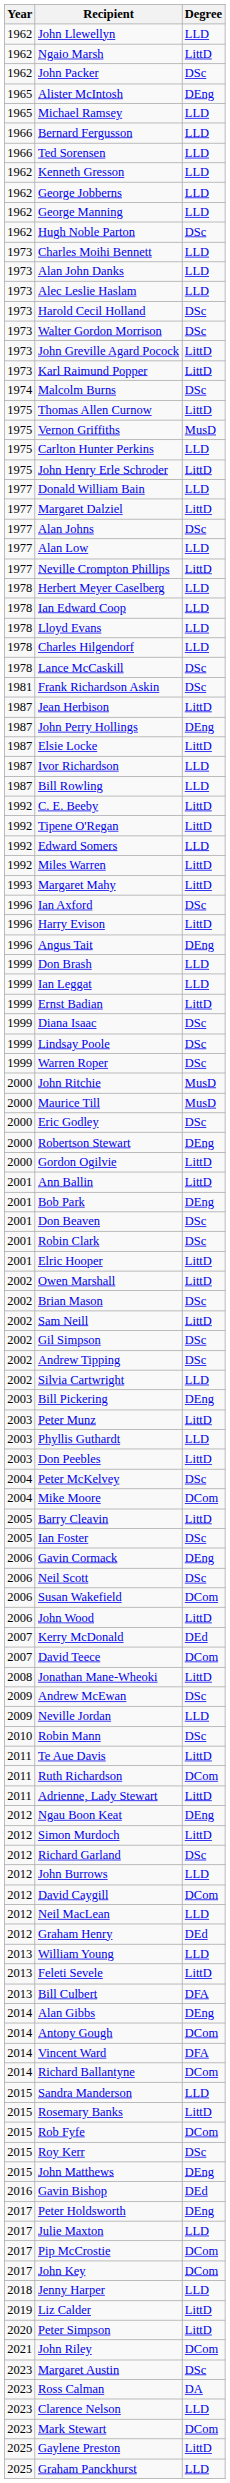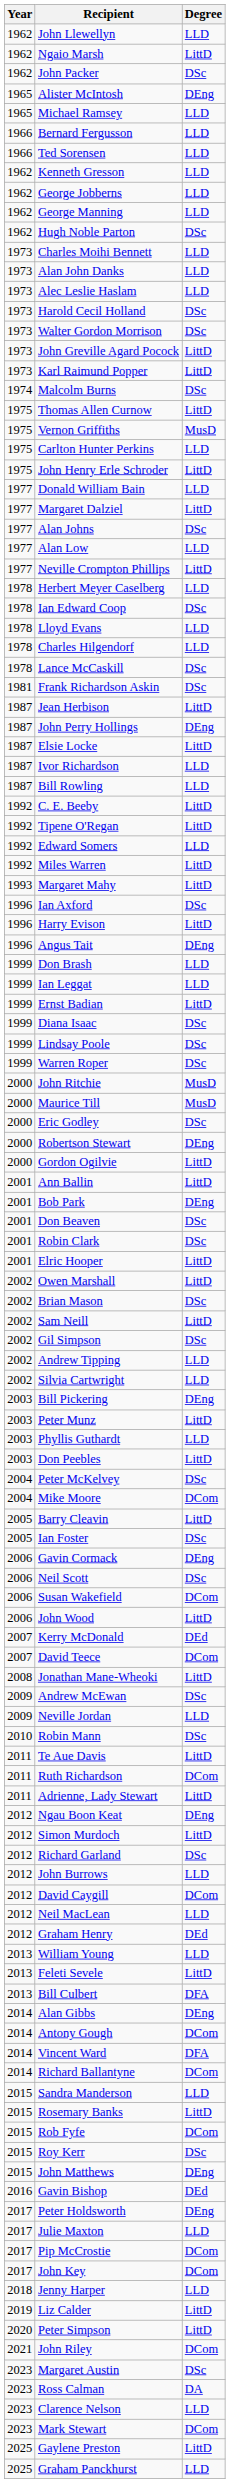 <table class="wikitable">
 <tr>
 <th>Year</th>
 <th>Recipient</th>
 <th>Degree</th>
 </tr>
 <tr>
 <td>1962</td>
 <td><a href='#'>John Llewellyn</a></td>
 <td><a href='#'>LLD</a></td>
 </tr>
 <tr>
 <td>1962</td>
 <td><a href='#'>Ngaio Marsh</a></td>
 <td><a href='#'>LittD</a></td>
 </tr>
 <tr>
 <td>1962</td>
 <td><a href='#'>John Packer</a></td>
 <td><a href='#'>DSc</a></td>
 </tr>
 <tr>
 <td>1965</td>
 <td><a href='#'>Alister McIntosh</a></td>
 <td><a href='#'>DEng</a></td>
 </tr>
 <tr>
 <td>1965</td>
 <td><a href='#'>Michael Ramsey</a></td>
 <td><a href='#'>LLD</a></td>
 </tr>
 <tr>
 <td>1966</td>
 <td><a href='#'>Bernard Fergusson</a></td>
 <td><a href='#'>LLD</a></td>
 </tr>
 <tr>
 <td>1966</td>
 <td><a href='#'>Ted Sorensen</a></td>
 <td><a href='#'>LLD</a></td>
 </tr>
 <tr>
 <td>1962</td>
 <td><a href='#'>Kenneth Gresson</a></td>
 <td><a href='#'>LLD</a></td>
 </tr>
 <tr>
 <td>1962</td>
 <td><a href='#'>George Jobberns</a></td>
 <td><a href='#'>LLD</a></td>
 </tr>
 <tr>
 <td>1962</td>
 <td><a href='#'>George Manning</a></td>
 <td><a href='#'>LLD</a></td>
 </tr>
 <tr>
 <td>1962</td>
 <td><a href='#'>Hugh Noble Parton</a></td>
 <td><a href='#'>DSc</a></td>
 </tr>
 <tr>
 <td>1973</td>
 <td><a href='#'>Charles Moihi Bennett</a></td>
 <td><a href='#'>LLD</a></td>
 </tr>
 <tr>
 <td>1973</td>
 <td><a href='#'>Alan John Danks</a></td>
 <td><a href='#'>LLD</a></td>
 </tr>
 <tr>
 <td>1973</td>
 <td><a href='#'>Alec Leslie Haslam</a></td>
 <td><a href='#'>LLD</a></td>
 </tr>
 <tr>
 <td>1973</td>
 <td><a href='#'>Harold Cecil Holland</a></td>
 <td><a href='#'>DSc</a></td>
 </tr>
 <tr>
 <td>1973</td>
 <td><a href='#'>Walter Gordon Morrison</a></td>
 <td><a href='#'>DSc</a></td>
 </tr>
 <tr>
 <td>1973</td>
 <td><a href='#'>John Greville Agard Pocock</a></td>
 <td><a href='#'>LittD</a></td>
 </tr>
 <tr>
 <td>1973</td>
 <td><a href='#'>Karl Raimund Popper</a></td>
 <td><a href='#'>LittD</a></td>
 </tr>
 <tr>
 <td>1974</td>
 <td><a href='#'>Malcolm Burns</a></td>
 <td><a href='#'>DSc</a></td>
 </tr>
 <tr>
 <td>1975</td>
 <td><a href='#'>Thomas Allen Curnow</a></td>
 <td><a href='#'>LittD</a></td>
 </tr>
 <tr>
 <td>1975</td>
 <td><a href='#'>Vernon Griffiths</a></td>
 <td><a href='#'>MusD</a></td>
 </tr>
 <tr>
 <td>1975</td>
 <td><a href='#'>Carlton Hunter Perkins</a></td>
 <td><a href='#'>LLD</a></td>
 </tr>
 <tr>
 <td>1975</td>
 <td><a href='#'>John Henry Erle Schroder</a></td>
 <td><a href='#'>LittD</a></td>
 </tr>
 <tr>
 <td>1977</td>
 <td><a href='#'>Donald William Bain</a></td>
 <td><a href='#'>LLD</a></td>
 </tr>
 <tr>
 <td>1977</td>
 <td><a href='#'>Margaret Dalziel</a></td>
 <td><a href='#'>LittD</a></td>
 </tr>
 <tr>
 <td>1977</td>
 <td><a href='#'>Alan Johns</a></td>
 <td><a href='#'>DSc</a></td>
 </tr>
 <tr>
 <td>1977</td>
 <td><a href='#'>Alan Low</a></td>
 <td><a href='#'>LLD</a></td>
 </tr>
 <tr>
 <td>1977</td>
 <td><a href='#'>Neville Crompton Phillips</a></td>
 <td><a href='#'>LittD</a></td>
 </tr>
 <tr>
 <td>1978</td>
 <td><a href='#'>Herbert Meyer Caselberg</a></td>
 <td><a href='#'>LLD</a></td>
 </tr>
 <tr>
 <td>1978</td>
 <td><a href='#'>Ian Edward Coop</a></td>
-<td><a href='#'>LLD</a></td>
+<td><a href='#'>DSc</a></td>
 </tr>
 <tr>
 <td>1978</td>
 <td><a href='#'>Lloyd Evans</a></td>
 <td><a href='#'>LLD</a></td>
 </tr>
 <tr>
 <td>1978</td>
 <td><a href='#'>Charles Hilgendorf</a></td>
 <td><a href='#'>LLD</a></td>
 </tr>
 <tr>
 <td>1978</td>
 <td><a href='#'>Lance McCaskill</a></td>
 <td><a href='#'>DSc</a></td>
 </tr>
 <tr>
 <td>1981</td>
 <td><a href='#'>Frank Richardson Askin</a></td>
 <td><a href='#'>DSc</a></td>
 </tr>
 <tr>
 <td>1987</td>
 <td><a href='#'>Jean Herbison</a></td>
 <td><a href='#'>LittD</a></td>
 </tr>
 <tr>
 <td>1987</td>
 <td><a href='#'>John Perry Hollings</a></td>
 <td><a href='#'>DEng</a></td>
 </tr>
 <tr>
 <td>1987</td>
 <td><a href='#'>Elsie Locke</a></td>
 <td><a href='#'>LittD</a></td>
 </tr>
 <tr>
 <td>1987</td>
 <td><a href='#'>Ivor Richardson</a></td>
 <td><a href='#'>LLD</a></td>
 </tr>
 <tr>
 <td>1987</td>
 <td><a href='#'>Bill Rowling</a></td>
 <td><a href='#'>LLD</a></td>
 </tr>
 <tr>
 <td>1992</td>
 <td><a href='#'>C. E. Beeby</a></td>
 <td><a href='#'>LittD</a></td>
 </tr>
 <tr>
 <td>1992</td>
 <td><a href='#'>Tipene O'Regan</a></td>
 <td><a href='#'>LittD</a></td>
 </tr>
 <tr>
 <td>1992</td>
 <td><a href='#'>Edward Somers</a></td>
 <td><a href='#'>LLD</a></td>
 </tr>
 <tr>
 <td>1992</td>
 <td><a href='#'>Miles Warren</a></td>
 <td><a href='#'>LittD</a></td>
 </tr>
 <tr>
 <td>1993</td>
 <td><a href='#'>Margaret Mahy</a></td>
 <td><a href='#'>LittD</a></td>
 </tr>
 <tr>
 <td>1996</td>
 <td><a href='#'>Ian Axford</a></td>
 <td><a href='#'>DSc</a></td>
 </tr>
 <tr>
 <td>1996</td>
 <td><a href='#'>Harry Evison</a></td>
 <td><a href='#'>LittD</a></td>
 </tr>
 <tr>
 <td>1996</td>
 <td><a href='#'>Angus Tait</a></td>
 <td><a href='#'>DEng</a></td>
 </tr>
 <tr>
 <td>1999</td>
 <td><a href='#'>Don Brash</a></td>
 <td><a href='#'>LLD</a></td>
 </tr>
 <tr>
 <td>1999</td>
 <td><a href='#'>Ian Leggat</a></td>
 <td><a href='#'>LLD</a></td>
 </tr>
 <tr>
 <td>1999</td>
 <td><a href='#'>Ernst Badian</a></td>
 <td><a href='#'>LittD</a></td>
 </tr>
 <tr>
 <td>1999</td>
 <td><a href='#'>Diana Isaac</a></td>
 <td><a href='#'>DSc</a></td>
 </tr>
 <tr>
 <td>1999</td>
 <td><a href='#'>Lindsay Poole</a></td>
 <td><a href='#'>DSc</a></td>
 </tr>
 <tr>
 <td>1999</td>
 <td><a href='#'>Warren Roper</a></td>
 <td><a href='#'>DSc</a></td>
 </tr>
 <tr>
 <td>2000</td>
 <td><a href='#'>John Ritchie</a></td>
 <td><a href='#'>MusD</a></td>
 </tr>
 <tr>
 <td>2000</td>
 <td><a href='#'>Maurice Till</a></td>
 <td><a href='#'>MusD</a></td>
 </tr>
 <tr>
 <td>2000</td>
 <td><a href='#'>Eric Godley</a></td>
 <td><a href='#'>DSc</a></td>
 </tr>
 <tr>
 <td>2000</td>
 <td><a href='#'>Robertson Stewart</a></td>
 <td><a href='#'>DEng</a></td>
 </tr>
 <tr>
 <td>2000</td>
 <td><a href='#'>Gordon Ogilvie</a></td>
 <td><a href='#'>LittD</a></td>
 </tr>
 <tr>
 <td>2001</td>
 <td><a href='#'>Ann Ballin</a></td>
 <td><a href='#'>LittD</a></td>
 </tr>
 <tr>
 <td>2001</td>
 <td><a href='#'>Bob Park</a></td>
 <td><a href='#'>DEng</a></td>
 </tr>
 <tr>
 <td>2001</td>
 <td><a href='#'>Don Beaven</a></td>
 <td><a href='#'>DSc</a></td>
 </tr>
 <tr>
 <td>2001</td>
 <td><a href='#'>Robin Clark</a></td>
 <td><a href='#'>DSc</a></td>
 </tr>
 <tr>
 <td>2001</td>
 <td><a href='#'>Elric Hooper</a></td>
 <td><a href='#'>LittD</a></td>
 </tr>
 <tr>
 <td>2002</td>
 <td><a href='#'>Owen Marshall</a></td>
 <td><a href='#'>LittD</a></td>
 </tr>
 <tr>
 <td>2002</td>
 <td><a href='#'>Brian Mason</a></td>
 <td><a href='#'>DSc</a></td>
 </tr>
 <tr>
 <td>2002</td>
 <td><a href='#'>Sam Neill</a></td>
 <td><a href='#'>LittD</a></td>
 </tr>
 <tr>
 <td>2002</td>
 <td><a href='#'>Gil Simpson</a></td>
 <td><a href='#'>DSc</a></td>
 </tr>
 <tr>
 <td>2002</td>
 <td><a href='#'>Andrew Tipping</a></td>
-<td><a href='#'>DSc</a></td>
+<td><a href='#'>LLD</a></td>
 </tr>
 <tr>
 <td>2002</td>
 <td><a href='#'>Silvia Cartwright</a></td>
 <td><a href='#'>LLD</a></td>
 </tr>
 <tr>
 <td>2003</td>
 <td><a href='#'>Bill Pickering</a></td>
 <td><a href='#'>DEng</a></td>
 </tr>
 <tr>
 <td>2003</td>
 <td><a href='#'>Peter Munz</a></td>
 <td><a href='#'>LittD</a></td>
 </tr>
 <tr>
 <td>2003</td>
 <td><a href='#'>Phyllis Guthardt</a></td>
 <td><a href='#'>LLD</a></td>
 </tr>
 <tr>
 <td>2003</td>
 <td><a href='#'>Don Peebles</a></td>
 <td><a href='#'>LittD</a></td>
 </tr>
 <tr>
 <td>2004</td>
 <td><a href='#'>Peter McKelvey</a></td>
 <td><a href='#'>DSc</a></td>
 </tr>
 <tr>
 <td>2004</td>
 <td><a href='#'>Mike Moore</a></td>
 <td><a href='#'>DCom</a></td>
 </tr>
 <tr>
 <td>2005</td>
 <td><a href='#'>Barry Cleavin</a></td>
 <td><a href='#'>LittD</a></td>
 </tr>
 <tr>
 <td>2005</td>
 <td><a href='#'>Ian Foster</a></td>
 <td><a href='#'>DSc</a></td>
 </tr>
 <tr>
 <td>2006</td>
 <td><a href='#'>Gavin Cormack</a></td>
 <td><a href='#'>DEng</a></td>
 </tr>
 <tr>
 <td>2006</td>
 <td><a href='#'>Neil Scott</a></td>
 <td><a href='#'>DSc</a></td>
 </tr>
 <tr>
 <td>2006</td>
 <td><a href='#'>Susan Wakefield</a></td>
 <td><a href='#'>DCom</a></td>
 </tr>
 <tr>
 <td>2006</td>
 <td><a href='#'>John Wood</a></td>
 <td><a href='#'>LittD</a></td>
 </tr>
 <tr>
 <td>2007</td>
 <td><a href='#'>Kerry McDonald</a></td>
 <td><a href='#'>DEd</a></td>
 </tr>
 <tr>
 <td>2007</td>
 <td><a href='#'>David Teece</a></td>
 <td><a href='#'>DCom</a></td>
 </tr>
 <tr>
 <td>2008</td>
 <td><a href='#'>Jonathan Mane-Wheoki</a></td>
 <td><a href='#'>LittD</a></td>
 </tr>
 <tr>
 <td>2009</td>
 <td><a href='#'>Andrew McEwan</a></td>
 <td><a href='#'>DSc</a></td>
 </tr>
 <tr>
 <td>2009</td>
 <td><a href='#'>Neville Jordan</a></td>
 <td><a href='#'>LLD</a></td>
 </tr>
 <tr>
 <td>2010</td>
 <td><a href='#'>Robin Mann</a></td>
 <td><a href='#'>DSc</a></td>
 </tr>
 <tr>
 <td>2011</td>
 <td><a href='#'>Te Aue Davis</a></td>
 <td><a href='#'>LittD</a></td>
 </tr>
 <tr>
 <td>2011</td>
 <td><a href='#'>Ruth Richardson</a></td>
 <td><a href='#'>DCom</a></td>
 </tr>
 <tr>
 <td>2011</td>
 <td><a href='#'>Adrienne, Lady Stewart</a></td>
 <td><a href='#'>LittD</a></td>
 </tr>
 <tr>
 <td>2012</td>
 <td><a href='#'>Ngau Boon Keat</a></td>
 <td><a href='#'>DEng</a></td>
 </tr>
 <tr>
 <td>2012</td>
 <td><a href='#'>Simon Murdoch</a></td>
 <td><a href='#'>LittD</a></td>
 </tr>
 <tr>
 <td>2012</td>
 <td><a href='#'>Richard Garland</a></td>
 <td><a href='#'>DSc</a></td>
 </tr>
 <tr>
 <td>2012</td>
 <td><a href='#'>John Burrows</a></td>
 <td><a href='#'>LLD</a></td>
 </tr>
 <tr>
 <td>2012</td>
 <td><a href='#'>David Caygill</a></td>
 <td><a href='#'>DCom</a></td>
 </tr>
 <tr>
 <td>2012</td>
 <td><a href='#'>Neil MacLean</a></td>
 <td><a href='#'>LLD</a></td>
 </tr>
 <tr>
 <td>2012</td>
 <td><a href='#'>Graham Henry</a></td>
 <td><a href='#'>DEd</a></td>
 </tr>
 <tr>
 <td>2013</td>
 <td><a href='#'>William Young</a></td>
 <td><a href='#'>LLD</a></td>
 </tr>
 <tr>
 <td>2013</td>
 <td><a href='#'>Feleti Sevele</a></td>
 <td><a href='#'>LittD</a></td>
 </tr>
 <tr>
 <td>2013</td>
 <td><a href='#'>Bill Culbert</a></td>
 <td><a href='#'>DFA</a></td>
 </tr>
 <tr>
 <td>2014</td>
 <td><a href='#'>Alan Gibbs</a></td>
 <td><a href='#'>DEng</a></td>
 </tr>
 <tr>
 <td>2014</td>
 <td><a href='#'>Antony Gough</a></td>
 <td><a href='#'>DCom</a></td>
 </tr>
 <tr>
 <td>2014</td>
 <td><a href='#'>Vincent Ward</a></td>
 <td><a href='#'>DFA</a></td>
 </tr>
 <tr>
 <td>2014</td>
 <td><a href='#'>Richard Ballantyne</a></td>
 <td><a href='#'>DCom</a></td>
 </tr>
 <tr>
 <td>2015</td>
 <td><a href='#'>Sandra Manderson</a></td>
 <td><a href='#'>LLD</a></td>
 </tr>
 <tr>
 <td>2015</td>
 <td><a href='#'>Rosemary Banks</a></td>
 <td><a href='#'>LittD</a></td>
 </tr>
 <tr>
 <td>2015</td>
 <td><a href='#'>Rob Fyfe</a></td>
 <td><a href='#'>DCom</a></td>
 </tr>
 <tr>
 <td>2015</td>
 <td><a href='#'>Roy Kerr</a></td>
 <td><a href='#'>DSc</a></td>
 </tr>
 <tr>
 <td>2015</td>
 <td><a href='#'>John Matthews</a></td>
 <td><a href='#'>DEng</a></td>
 </tr>
 <tr>
 <td>2016</td>
 <td><a href='#'>Gavin Bishop</a></td>
 <td><a href='#'>DEd</a></td>
 </tr>
 <tr>
 <td>2017</td>
 <td><a href='#'>Peter Holdsworth</a></td>
 <td><a href='#'>DEng</a></td>
 </tr>
 <tr>
 <td>2017</td>
 <td><a href='#'>Julie Maxton</a></td>
 <td><a href='#'>LLD</a></td>
 </tr>
 <tr>
 <td>2017</td>
 <td><a href='#'>Pip McCrostie</a></td>
 <td><a href='#'>DCom</a></td>
 </tr>
 <tr>
 <td>2017</td>
 <td><a href='#'>John Key</a></td>
 <td><a href='#'>DCom</a></td>
 </tr>
 <tr>
 <td>2018</td>
 <td><a href='#'>Jenny Harper</a></td>
 <td><a href='#'>LLD</a></td>
 </tr>
 <tr>
 <td>2019</td>
 <td><a href='#'>Liz Calder</a></td>
 <td><a href='#'>LittD</a></td>
 </tr>
 <tr>
 <td>2020</td>
 <td><a href='#'>Peter Simpson</a></td>
 <td><a href='#'>LittD</a></td>
 </tr>
 <tr>
 <td>2021</td>
 <td><a href='#'>John Riley</a></td>
 <td><a href='#'>DCom</a></td>
 </tr>
 <tr>
 <td>2023</td>
 <td><a href='#'>Margaret Austin</a></td>
 <td><a href='#'>DSc</a></td>
 </tr>
 <tr>
 <td>2023</td>
 <td><a href='#'>Ross Calman</a></td>
 <td><a href='#'>DA</a></td>
 </tr>
 <tr>
 <td>2023</td>
 <td><a href='#'>Clarence Nelson</a></td>
 <td><a href='#'>LLD</a></td>
 </tr>
 <tr>
 <td>2023</td>
 <td><a href='#'>Mark Stewart</a></td>
 <td><a href='#'>DCom</a></td>
 </tr>
 <tr>
 <td>2025</td>
 <td><a href='#'>Gaylene Preston</a></td>
 <td><a href='#'>LittD</a></td>
 </tr>
 <tr>
 <td>2025</td>
 <td><a href='#'>Graham Panckhurst</a></td>
 <td><a href='#'>LLD</a></td>
 </tr>
 </table>
